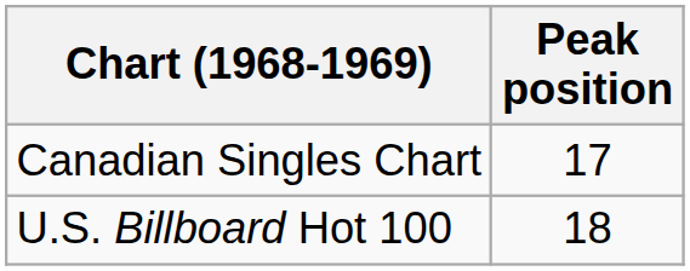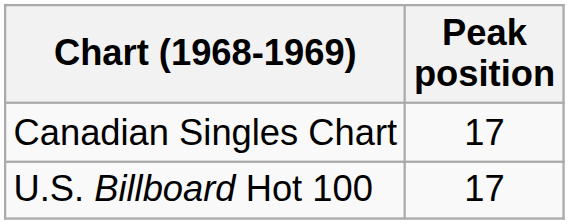 <table class="wikitable">
 <tr>
 <th>Chart (1968-1969)</th>
 <th>Peak<br>position</th>
 </tr>
 <tr>
 <td>Canadian Singles Chart </td>
 <td style="text-align:center;">17</td>
 </tr>
 <tr>
 <td>U.S. <em>Billboard</em> Hot 100</td>
-<td style="text-align:center;">18</td>
+<td style="text-align:center;">17</td>
 </tr>
 </table>
